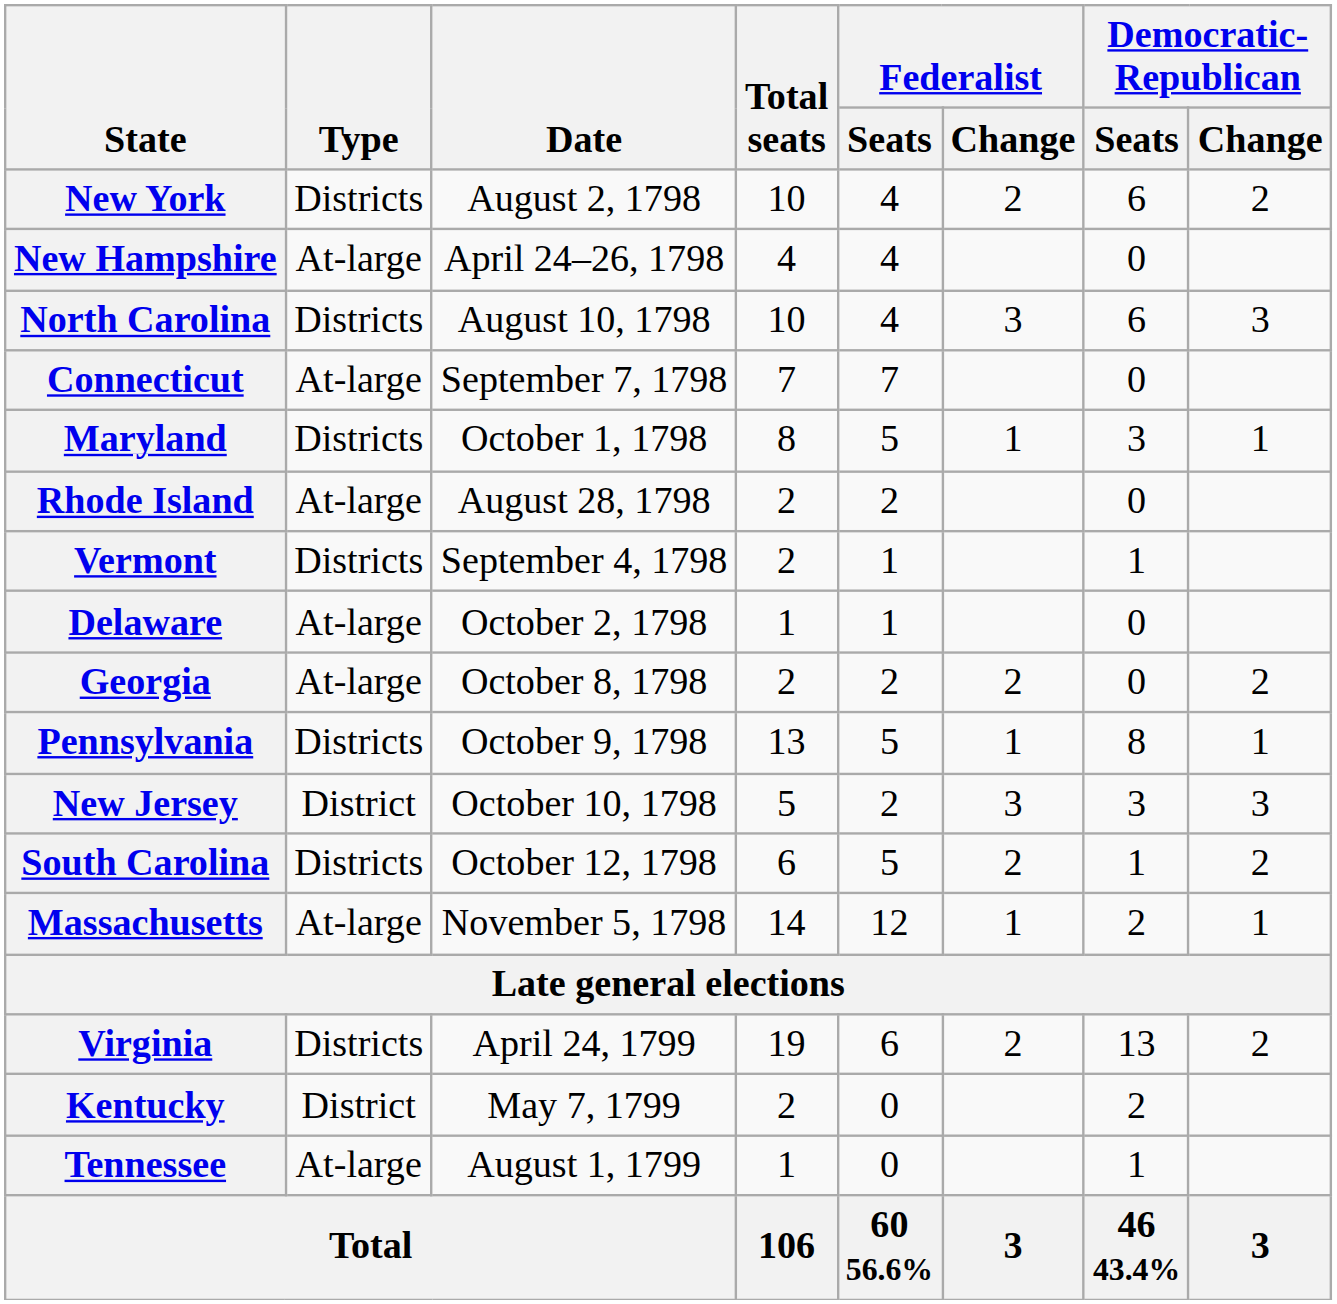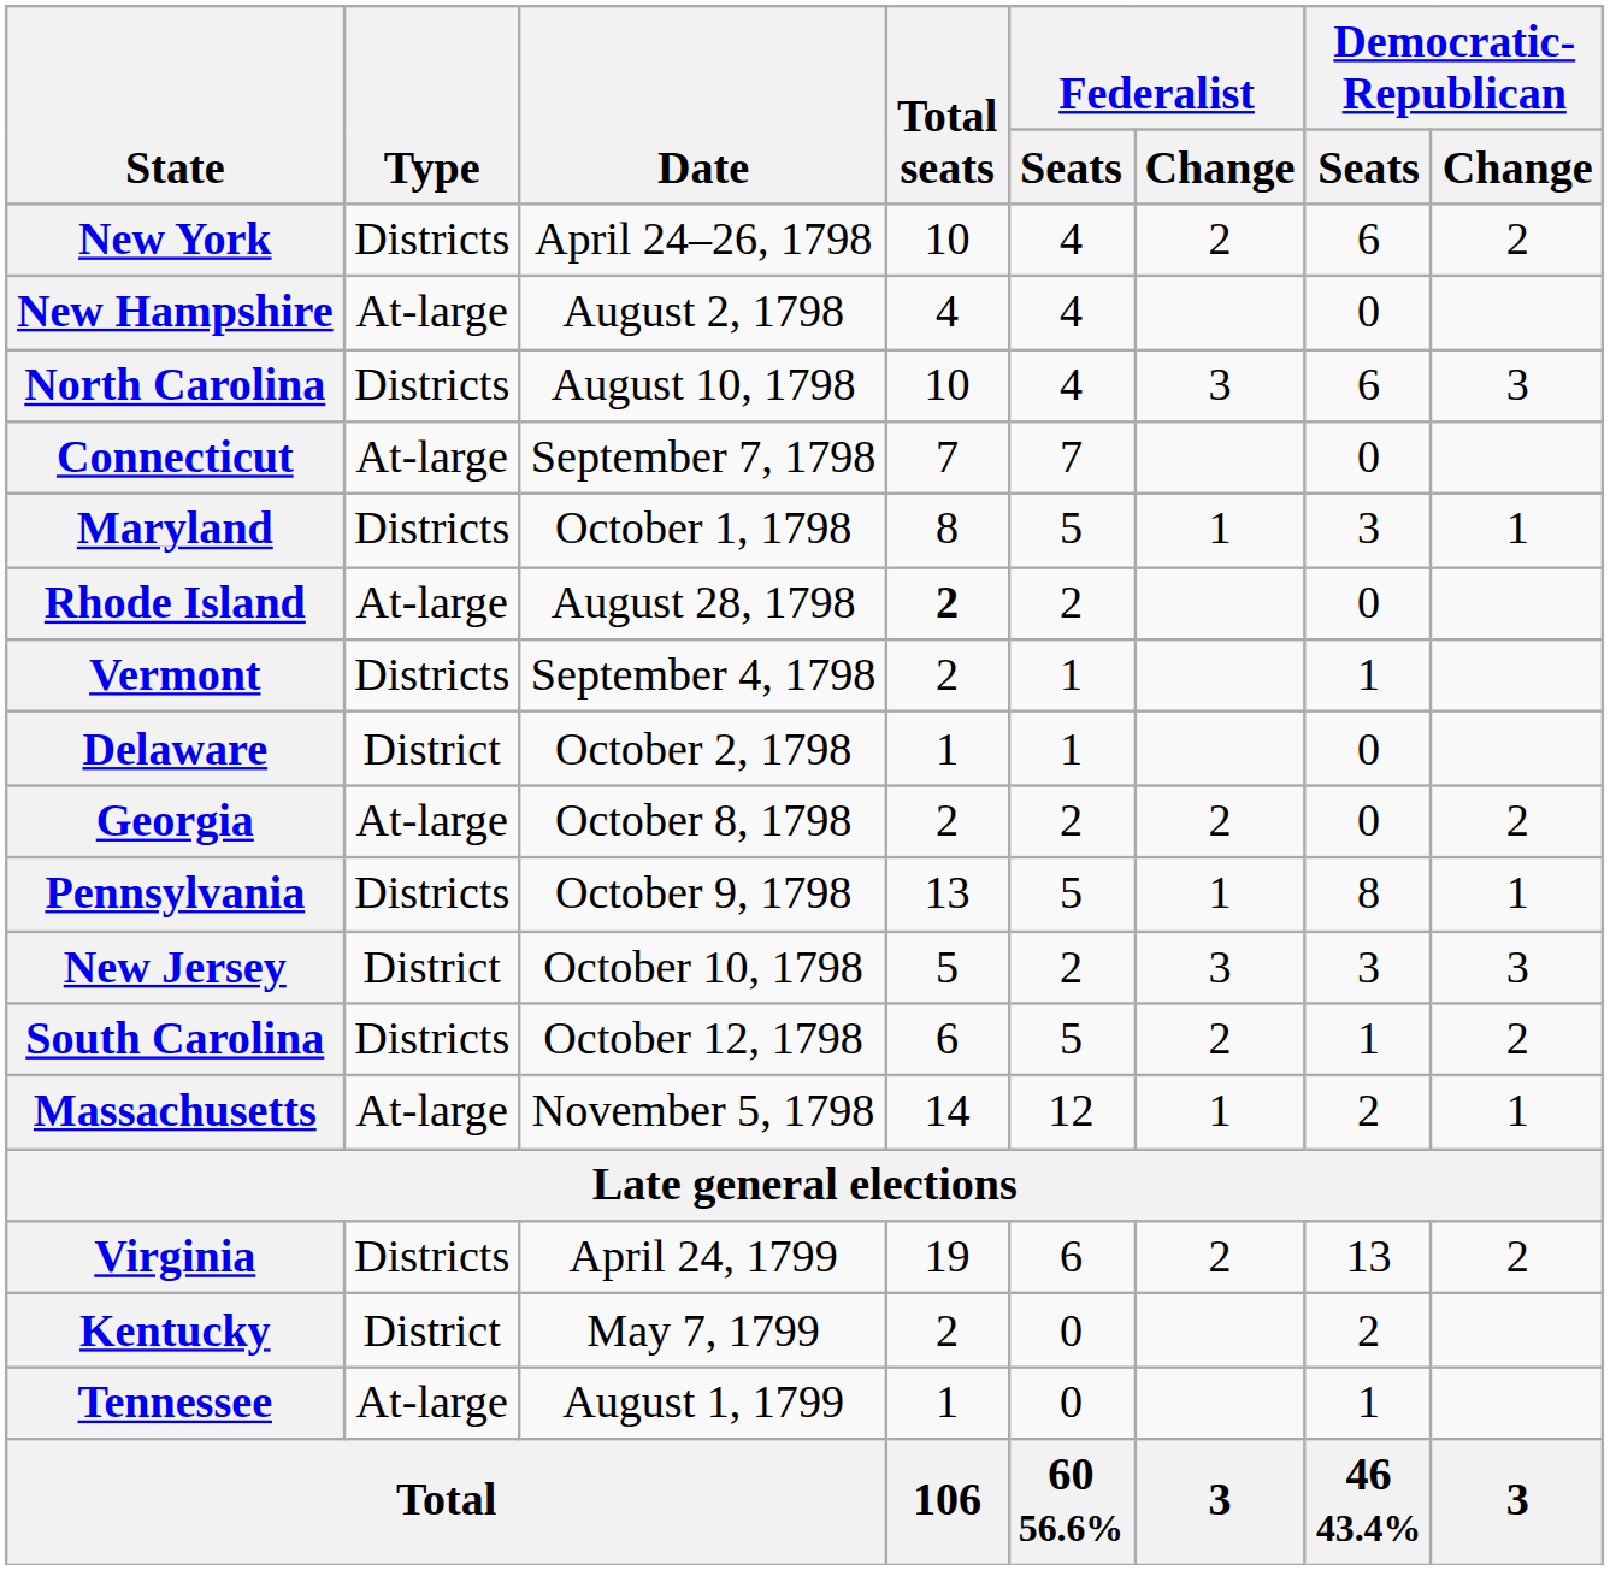 <table class="wikitable sortable" style="text-align:center">
 <tr valign=bottom>
 <th rowspan=2>State</th>
 <th rowspan=2>Type</th>
 <th rowspan=2>Date</th>
 <th rowspan=2>Total<br>seats</th>
 <th colspan=2 ><a href='#'>Federalist</a></th>
 <th colspan=2 ><a href='#'>Democratic-<br>Republican</a></th>
 </tr>
 <tr>
 <th>Seats</th>
 <th>Change</th>
 <th>Seats</th>
 <th>Change</th>
 </tr>
 <tr>
 <th><a href='#'>New York</a></th>
 <td>Districts</td>
-<td>August 2, 1798</td>
+<td>April 24–26, 1798</td>
 <td>10</td>
 <td>4</td>
 <td>2</td>
 <td>6</td>
 <td>2</td>
 </tr>
 <tr>
 <th><a href='#'>New Hampshire</a></th>
 <td>At-large</td>
-<td>April 24–26, 1798</td>
+<td>August 2, 1798</td>
 <td>4</td>
 <td>4</td>
 <td></td>
 <td>0</td>
 <td></td>
 </tr>
 <tr>
 <th><a href='#'>North Carolina</a></th>
 <td>Districts</td>
 <td>August 10, 1798</td>
 <td>10</td>
 <td>4</td>
 <td>3</td>
 <td>6</td>
 <td>3</td>
 </tr>
 <tr>
 <th><a href='#'>Connecticut</a></th>
 <td>At-large</td>
 <td>September 7, 1798</td>
 <td>7</td>
 <td>7</td>
 <td></td>
 <td>0</td>
 <td></td>
 </tr>
 <tr>
 <th><a href='#'>Maryland</a></th>
 <td>Districts</td>
 <td>October 1, 1798</td>
 <td>8</td>
 <td>5</td>
 <td>1</td>
 <td>3</td>
 <td>1</td>
 </tr>
 <tr>
 <th><a href='#'>Rhode Island</a></th>
 <td>At-large</td>
 <td>August 28, 1798</td>
-<td>2</td>
+<td><strong>2</strong></td>
 <td>2</td>
 <td></td>
 <td>0</td>
 <td></td>
 </tr>
 <tr>
 <th><a href='#'>Vermont</a></th>
 <td>Districts</td>
 <td>September 4, 1798</td>
 <td>2</td>
 <td>1</td>
 <td></td>
 <td>1</td>
 <td></td>
 </tr>
 <tr>
 <th><a href='#'>Delaware</a></th>
-<td>At-large</td>
+<td>District</td>
 <td>October 2, 1798</td>
 <td>1</td>
 <td>1</td>
 <td></td>
 <td>0</td>
 <td></td>
 </tr>
 <tr>
 <th><a href='#'>Georgia</a></th>
 <td>At-large</td>
 <td>October 8, 1798</td>
 <td>2</td>
 <td>2</td>
 <td>2</td>
 <td>0</td>
 <td>2</td>
 </tr>
 <tr>
 <th><a href='#'>Pennsylvania</a></th>
 <td>Districts</td>
 <td>October 9, 1798</td>
 <td>13</td>
 <td>5</td>
 <td>1</td>
 <td>8</td>
 <td>1</td>
 </tr>
 <tr>
 <th><a href='#'>New Jersey</a></th>
 <td>District</td>
 <td>October 10, 1798</td>
 <td>5</td>
 <td>2</td>
 <td>3</td>
 <td>3</td>
 <td>3</td>
 </tr>
 <tr>
 <th><a href='#'>South Carolina</a></th>
 <td>Districts</td>
 <td>October 12, 1798</td>
 <td>6</td>
 <td>5</td>
 <td>2</td>
 <td>1</td>
 <td>2</td>
 </tr>
 <tr>
 <th><a href='#'>Massachusetts</a></th>
 <td>At-large</td>
 <td>November 5, 1798</td>
 <td>14</td>
 <td>12</td>
 <td>1</td>
 <td>2</td>
 <td>1</td>
 </tr>
 <tr>
 <th colspan=8>Late general elections </th>
 </tr>
 <tr>
 <th><a href='#'>Virginia</a></th>
 <td>Districts</td>
 <td>April 24, 1799</td>
 <td>19</td>
 <td>6</td>
 <td>2</td>
 <td>13</td>
 <td>2</td>
 </tr>
 <tr>
 <th><a href='#'>Kentucky</a></th>
 <td>District</td>
 <td>May 7, 1799</td>
 <td>2</td>
 <td>0</td>
 <td></td>
 <td>2</td>
 <td></td>
 </tr>
 <tr>
 <th><a href='#'>Tennessee</a></th>
 <td>At-large</td>
 <td>August 1, 1799</td>
 <td>1</td>
 <td>0</td>
 <td></td>
 <td>1</td>
 <td></td>
 </tr>
 <tr>
 <th colspan=3>Total</th>
 <th>106</th>
 <th>60<br><small>56.6%</small></th>
 <th>3</th>
 <th>46<br><small>43.4%</small></th>
 <th>3</th>
 </tr>
 </table>
